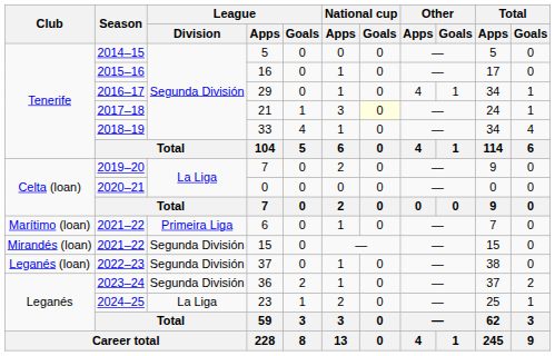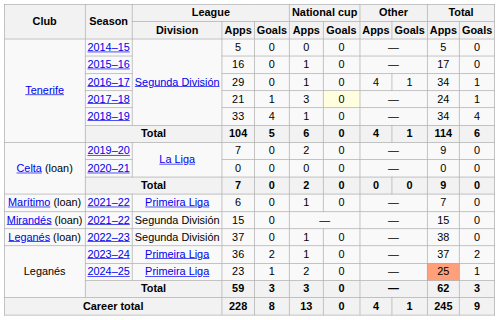 <table class="wikitable" style="text-align:center">
 <tr>
 <th rowspan="2">Club</th>
 <th rowspan="2">Season</th>
 <th colspan="3">League</th>
 <th colspan="2">National cup</th>
 <th colspan="2">Other</th>
 <th colspan="2">Total</th>
 </tr>
 <tr>
 <th>Division</th>
 <th>Apps</th>
 <th>Goals</th>
 <th>Apps</th>
 <th>Goals</th>
 <th>Apps</th>
 <th>Goals</th>
 <th>Apps</th>
 <th>Goals</th>
 </tr>
 <tr>
 <td rowspan="6"><a href='#'>Tenerife</a></td>
 <td><a href='#'>2014–15</a></td>
 <td rowspan="5"><a href='#'>Segunda División</a></td>
 <td>5</td>
 <td>0</td>
 <td>0</td>
 <td>0</td>
 <td colspan="2">—</td>
 <td>5</td>
 <td>0</td>
 </tr>
 <tr>
 <td><a href='#'>2015–16</a></td>
 <td>16</td>
 <td>0</td>
 <td>1</td>
 <td>0</td>
 <td colspan="2">—</td>
 <td>17</td>
 <td>0</td>
 </tr>
 <tr>
 <td><a href='#'>2016–17</a></td>
 <td>29</td>
 <td>0</td>
 <td>1</td>
 <td>0</td>
 <td>4</td>
 <td>1</td>
 <td>34</td>
 <td>1</td>
 </tr>
 <tr>
 <td><a href='#'>2017–18</a></td>
 <td>21</td>
 <td>1</td>
 <td>3</td>
 <td style="background: lightyellow;">0</td>
 <td colspan="2">—</td>
 <td>24</td>
 <td>1</td>
 </tr>
 <tr>
 <td><a href='#'>2018–19</a></td>
 <td>33</td>
 <td>4</td>
 <td>1</td>
 <td>0</td>
 <td colspan="2">—</td>
 <td>34</td>
 <td>4</td>
 </tr>
 <tr>
 <th colspan="2">Total</th>
 <th>104</th>
 <th>5</th>
 <th>6</th>
 <th>0</th>
 <th>4</th>
 <th>1</th>
 <th>114</th>
 <th>6</th>
 </tr>
 <tr>
 <td rowspan="3"><a href='#'>Celta</a> (loan)</td>
 <td><a href='#'>2019–20</a></td>
 <td rowspan="2"><a href='#'>La Liga</a></td>
 <td>7</td>
 <td>0</td>
 <td>2</td>
 <td>0</td>
 <td colspan="2">—</td>
 <td>9</td>
 <td>0</td>
 </tr>
 <tr>
 <td><a href='#'>2020–21</a></td>
 <td>0</td>
 <td>0</td>
 <td>0</td>
 <td>0</td>
 <td colspan="2">—</td>
 <td>0</td>
 <td>0</td>
 </tr>
 <tr>
 <th colspan="2">Total</th>
 <th>7</th>
 <th>0</th>
 <th>2</th>
 <th>0</th>
 <th>0</th>
 <th>0</th>
 <th>9</th>
 <th>0</th>
 </tr>
 <tr>
 <td><a href='#'>Marítimo</a> (loan)</td>
 <td><a href='#'>2021–22</a></td>
 <td><a href='#'>Primeira Liga</a></td>
 <td>6</td>
 <td>0</td>
 <td>1</td>
 <td>0</td>
 <td colspan="2">—</td>
 <td>7</td>
 <td>0</td>
 </tr>
 <tr>
 <td><a href='#'>Mirandés</a> (loan)</td>
 <td><a href='#'>2021–22</a></td>
 <td>Segunda División</td>
 <td>15</td>
 <td>0</td>
 <td colspan="2">—</td>
 <td colspan="2">—</td>
 <td>15</td>
 <td>0</td>
 </tr>
 <tr>
 <td><a href='#'>Leganés</a> (loan)</td>
 <td><a href='#'>2022–23</a></td>
 <td>Segunda División</td>
 <td>37</td>
 <td>0</td>
 <td>1</td>
 <td>0</td>
 <td colspan="2">—</td>
 <td>38</td>
 <td>0</td>
 </tr>
 <tr>
 <td rowspan="3">Leganés</td>
 <td><a href='#'>2023–24</a></td>
-<td>Segunda División</td>
+<td><a href='#'>Primeira Liga</a></td>
 <td>36</td>
 <td>2</td>
 <td>1</td>
 <td>0</td>
 <td colspan="2">—</td>
 <td>37</td>
 <td>2</td>
 </tr>
 <tr>
 <td><a href='#'>2024–25</a></td>
-<td>La Liga</td>
+<td><a href='#'>Primeira Liga</a></td>
 <td>23</td>
 <td>1</td>
 <td>2</td>
 <td>0</td>
 <td colspan="2">—</td>
-<td>25</td>
+<td style="background: lightsalmon;">25</td>
 <td>1</td>
 </tr>
 <tr>
 <th colspan="2">Total</th>
 <th>59</th>
 <th>3</th>
 <th>3</th>
 <th>0</th>
 <th colspan="2">—</th>
 <th>62</th>
 <th>3</th>
 </tr>
 <tr>
 <th colspan="3">Career total</th>
 <th>228</th>
 <th>8</th>
 <th>13</th>
 <th>0</th>
 <th>4</th>
 <th>1</th>
 <th>245</th>
 <th>9</th>
 </tr>
 </table>
